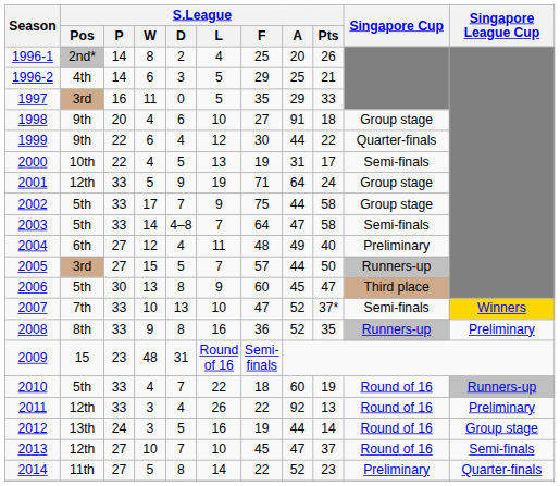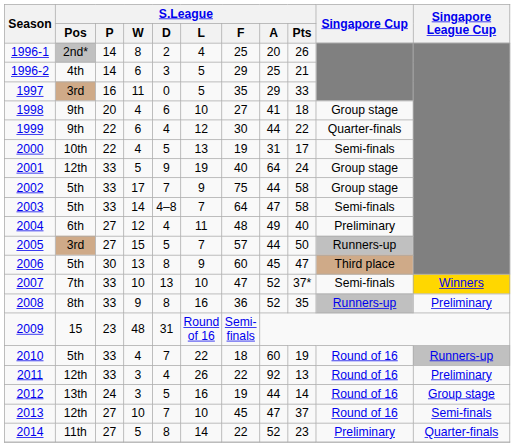 <table class="wikitable" style="text-align: center">
 <tr>
 <th rowspan="2" width="60" scope="col">Season</th>
 <th colspan="8"><a href='#'>S.League</a></th>
 <th rowspan="2" width="120" scope="col"><a href='#'>Singapore Cup</a></th>
 <th rowspan="2" width="120" scope="col"><a href='#'>Singapore League Cup</a></th>
 </tr>
 <tr>
 <th width="45" scope="col">Pos</th>
 <th width="30" scope="col">P</th>
 <th width="30" scope="col">W</th>
 <th width="30" scope="col">D</th>
 <th width="30" scope="col">L</th>
 <th width="30" scope="col">F</th>
 <th width="30" scope="col">A</th>
 <th width="30" scope="col">Pts</th>
 </tr>
 <tr>
 <td><a href='#'>1996-1</a></td>
 <td bgcolor="silver">2nd*</td>
 <td>14</td>
 <td>8</td>
 <td>2</td>
 <td>4</td>
 <td>25</td>
 <td>20</td>
 <td>26</td>
 <td rowspan="3" bgcolor="grey"></td>
 <td rowspan="12" bgcolor="grey"></td>
 </tr>
 <tr>
 <td><a href='#'>1996-2</a></td>
 <td>4th</td>
 <td>14</td>
 <td>6</td>
 <td>3</td>
 <td>5</td>
 <td>29</td>
 <td>25</td>
 <td>21</td>
 </tr>
 <tr>
 <td><a href='#'>1997</a></td>
 <td style="background:#cfaa88;">3rd</td>
 <td>16</td>
 <td>11</td>
 <td>0</td>
 <td>5</td>
 <td>35</td>
 <td>29</td>
 <td>33</td>
 </tr>
 <tr>
 <td><a href='#'>1998</a></td>
 <td>9th</td>
 <td>20</td>
 <td>4</td>
 <td>6</td>
 <td>10</td>
 <td>27</td>
-<td>91</td>
+<td>41</td>
 <td>18</td>
 <td>Group stage</td>
 </tr>
 <tr>
 <td><a href='#'>1999</a></td>
 <td>9th</td>
 <td>22</td>
 <td>6</td>
 <td>4</td>
 <td>12</td>
 <td>30</td>
 <td>44</td>
 <td>22</td>
 <td>Quarter-finals</td>
 </tr>
 <tr>
 <td><a href='#'>2000</a></td>
 <td>10th</td>
 <td>22</td>
 <td>4</td>
 <td>5</td>
 <td>13</td>
 <td>19</td>
 <td>31</td>
 <td>17</td>
 <td>Semi-finals</td>
 </tr>
 <tr>
 <td><a href='#'>2001</a></td>
 <td>12th</td>
 <td>33</td>
 <td>5</td>
 <td>9</td>
 <td>19</td>
-<td>71</td>
+<td>40</td>
 <td>64</td>
 <td>24</td>
 <td>Group stage</td>
 </tr>
 <tr>
 <td><a href='#'>2002</a></td>
 <td>5th</td>
 <td>33</td>
 <td>17</td>
 <td>7</td>
 <td>9</td>
 <td>75</td>
 <td>44</td>
 <td>58</td>
 <td>Group stage</td>
 </tr>
 <tr>
 <td><a href='#'>2003</a></td>
 <td>5th</td>
 <td>33</td>
 <td>14</td>
 <td>4–8</td>
 <td>7</td>
 <td>64</td>
 <td>47</td>
 <td>58</td>
 <td>Semi-finals</td>
 </tr>
 <tr>
 <td><a href='#'>2004</a></td>
 <td>6th</td>
 <td>27</td>
 <td>12</td>
 <td>4</td>
 <td>11</td>
 <td>48</td>
 <td>49</td>
 <td>40</td>
 <td>Preliminary</td>
 </tr>
 <tr>
 <td><a href='#'>2005</a></td>
 <td style="background:#cfaa88;">3rd</td>
 <td>27</td>
 <td>15</td>
 <td>5</td>
 <td>7</td>
 <td>57</td>
 <td>44</td>
 <td>50</td>
 <td bgcolor="silver">Runners-up</td>
 </tr>
 <tr>
 <td><a href='#'>2006</a></td>
 <td>5th</td>
 <td>30</td>
 <td>13</td>
 <td>8</td>
 <td>9</td>
 <td>60</td>
 <td>45</td>
 <td>47</td>
 <td style="background:#cfaa88;">Third place</td>
 </tr>
 <tr>
 <td><a href='#'>2007</a></td>
 <td>7th</td>
 <td>33</td>
 <td>10</td>
 <td>13</td>
 <td>10</td>
 <td>47</td>
 <td>52</td>
 <td>37*</td>
 <td>Semi-finals</td>
 <td bgcolor="gold"><a href='#'>Winners</a></td>
 </tr>
 <tr>
 <td><a href='#'>2008</a></td>
 <td>8th</td>
 <td>33</td>
 <td>9</td>
 <td>8</td>
 <td>16</td>
 <td>36</td>
 <td>52</td>
 <td>35</td>
 <td bgcolor="silver"><a href='#'>Runners-up</a></td>
 <td><a href='#'>Preliminary</a></td>
 </tr>
 <tr>
 <td><a href='#'>2009</a></td>
 <td>15</td>
 <td>23</td>
 <td>48</td>
 <td>31</td>
 <td><a href='#'>Round of 16</a></td>
 <td><a href='#'>Semi-finals</a></td>
 </tr>
 <tr>
 <td><a href='#'>2010</a></td>
 <td>5th</td>
 <td>33</td>
 <td>4</td>
 <td>7</td>
 <td>22</td>
 <td>18</td>
 <td>60</td>
 <td>19</td>
 <td><a href='#'>Round of 16</a></td>
 <td bgcolor="silver"><a href='#'>Runners-up</a></td>
 </tr>
 <tr>
 <td><a href='#'>2011</a></td>
 <td>12th</td>
 <td>33</td>
 <td>3</td>
 <td>4</td>
 <td>26</td>
 <td>22</td>
 <td>92</td>
 <td>13</td>
 <td><a href='#'>Round of 16</a></td>
 <td><a href='#'>Preliminary</a></td>
 </tr>
 <tr>
 <td><a href='#'>2012</a></td>
 <td>13th</td>
 <td>24</td>
 <td>3</td>
 <td>5</td>
 <td>16</td>
 <td>19</td>
 <td>44</td>
 <td>14</td>
 <td><a href='#'>Round of 16</a></td>
 <td><a href='#'>Group stage</a></td>
 </tr>
 <tr>
 <td><a href='#'>2013</a></td>
 <td>12th</td>
 <td>27</td>
 <td>10</td>
 <td>7</td>
 <td>10</td>
 <td>45</td>
 <td>47</td>
 <td>37</td>
 <td><a href='#'>Round of 16</a></td>
 <td><a href='#'>Semi-finals</a></td>
 </tr>
 <tr>
 <td><a href='#'>2014</a></td>
 <td>11th</td>
 <td>27</td>
 <td>5</td>
 <td>8</td>
 <td>14</td>
 <td>22</td>
 <td>52</td>
 <td>23</td>
 <td><a href='#'>Preliminary</a></td>
 <td><a href='#'>Quarter-finals</a></td>
 </tr>
 <tr>
 </tr>
 </table>
